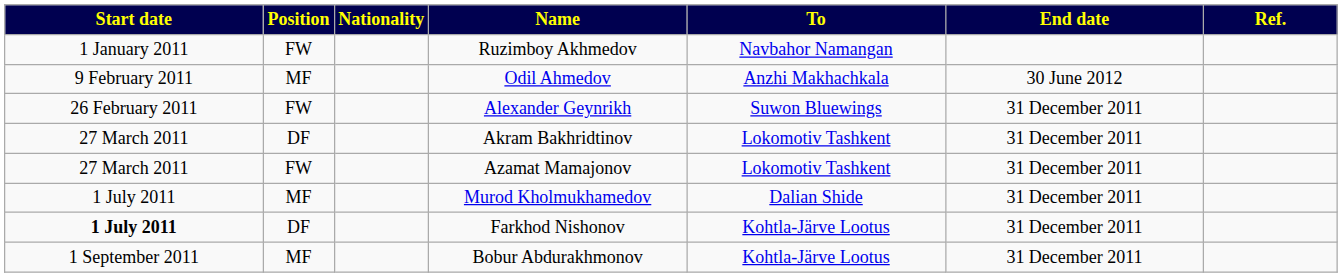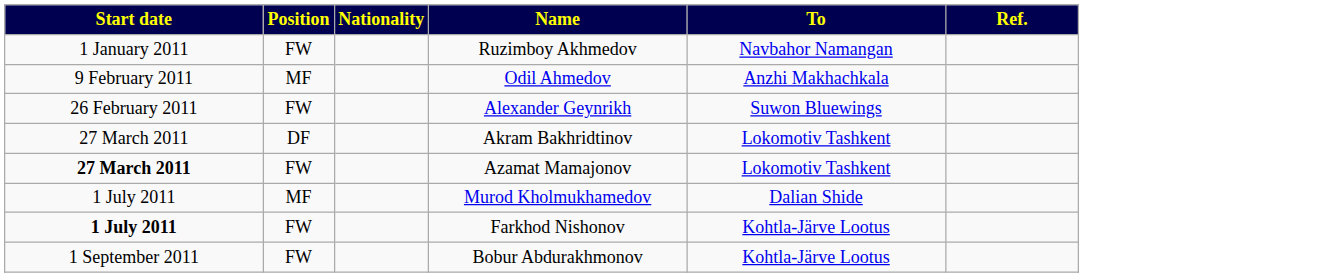 <table class="wikitable" style="text-align:center; font-size:90%">
 <tr>
 <th style="background:#000050; color:yellow; width:200px;">Start date</th>
 <th style="background:#000050; color:yellow; width:50px;">Position</th>
 <th style="background:#000050; color:yellow; width:50px;">Nationality</th>
 <th style="background:#000050; color:yellow; width:200px;">Name</th>
 <th style="background:#000050; color:yellow; width:200px;">To</th>
-<th style="background:#000050; color:yellow; width:200px;">End date</th>
 <th style="background:#000050; color:yellow; width:100px;">Ref.</th>
 </tr>
 <tr>
 <td>1 January 2011</td>
 <td>FW</td>
 <td></td>
 <td>Ruzimboy Akhmedov</td>
 <td><a href='#'>Navbahor Namangan</a></td>
 <td></td>
-<td></td>
 </tr>
 <tr>
 <td>9 February 2011</td>
 <td>MF</td>
 <td></td>
 <td><a href='#'>Odil Ahmedov</a></td>
 <td><a href='#'>Anzhi Makhachkala</a></td>
-<td>30 June 2012</td>
 <td></td>
 </tr>
 <tr>
 <td>26 February 2011</td>
 <td>FW</td>
 <td></td>
 <td><a href='#'>Alexander Geynrikh</a></td>
 <td><a href='#'>Suwon Bluewings</a></td>
-<td>31 December 2011</td>
 <td></td>
 </tr>
 <tr>
 <td>27 March 2011</td>
 <td>DF</td>
 <td></td>
 <td>Akram Bakhridtinov</td>
 <td><a href='#'>Lokomotiv Tashkent</a></td>
-<td>31 December 2011</td>
 <td></td>
 </tr>
 <tr>
-<td>27 March 2011</td>
+<td><strong>27 March 2011</strong></td>
 <td>FW</td>
 <td></td>
 <td>Azamat Mamajonov</td>
 <td><a href='#'>Lokomotiv Tashkent</a></td>
-<td>31 December 2011</td>
 <td></td>
 </tr>
 <tr>
 <td>1 July 2011</td>
 <td>MF</td>
 <td></td>
 <td><a href='#'>Murod Kholmukhamedov</a></td>
 <td><a href='#'>Dalian Shide</a></td>
-<td>31 December 2011</td>
 <td></td>
 </tr>
 <tr>
 <td><strong>1 July 2011</strong></td>
-<td>DF</td>
+<td>FW</td>
 <td></td>
 <td>Farkhod Nishonov</td>
 <td><a href='#'>Kohtla-Järve Lootus</a></td>
-<td>31 December 2011</td>
 <td></td>
 </tr>
 <tr>
 <td>1 September 2011</td>
-<td>MF</td>
+<td>FW</td>
 <td></td>
 <td>Bobur Abdurakhmonov</td>
 <td><a href='#'>Kohtla-Järve Lootus</a></td>
-<td>31 December 2011</td>
 <td></td>
 </tr>
 </table>
